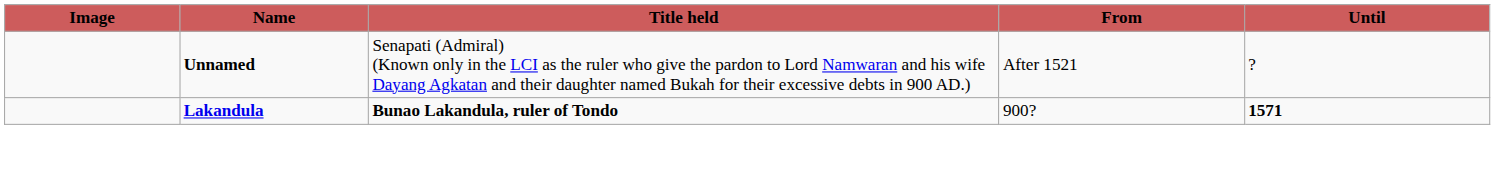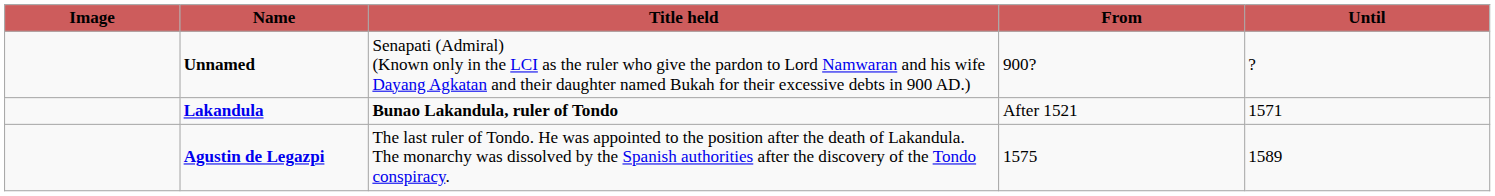 <table width=70% class="wikitable">
 <tr>
 <th style="background-color:IndianRed" width=5%,>Image</th>
 <th style="background-color:IndianRed" width=5%>Name</th>
 <th style="background-color:IndianRed" width=18%>Title held</th>
 <th style="background-color:IndianRed" width=7%>From</th>
 <th style="background-color:IndianRed" width=7%>Until</th>
 </tr>
 <tr>
 <td></td>
 <td><strong>Unnamed</strong></td>
 <td>Senapati (Admiral)<br>(Known only in the <a href='#'>LCI</a> as the ruler who give the pardon to Lord <a href='#'>Namwaran</a> and his wife <a href='#'>Dayang Agkatan</a> and their daughter named Bukah for their excessive debts in 900 AD.)</td>
-<td>After 1521</td>
+<td>900?</td>
 <td>?</td>
 </tr>
 <tr>
 <td></td>
 <td><strong><a href='#'>Lakandula</a></strong></td>
 <td><strong>Bunao Lakandula, ruler of Tondo</strong></td>
-<td>900?</td>
-<td><strong>1571</strong></td>
+<td>After 1521</td>
+<td>1571</td>
+</tr>
+<tr>
+<td></td>
+<td><strong><a href='#'>Agustin de Legazpi</a></strong></td>
+<td>The last ruler of Tondo. He was appointed to the position after the death of Lakandula. The monarchy was dissolved by the <a href='#'>Spanish authorities</a> after the discovery of the <a href='#'>Tondo conspiracy</a>.</td>
+<td>1575</td>
+<td>1589</td>
 </tr>
 </table>
